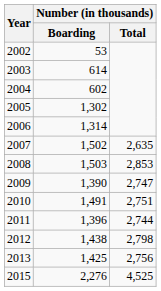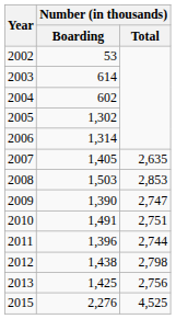 <table class=wikitable>
 <tr>
 <th rowspan=2>Year</th>
 <th colspan=2>Number (in thousands)</th>
 </tr>
 <tr>
 <th>Boarding</th>
 <th>Total</th>
 </tr>
 <tr>
 <td>2002</td>
 <td align=right>53</td>
 </tr>
 <tr>
 <td>2003</td>
 <td align=right>614</td>
 </tr>
 <tr>
 <td>2004</td>
 <td align=right>602</td>
 </tr>
 <tr>
 <td>2005</td>
 <td align=right>1,302</td>
 </tr>
 <tr>
 <td>2006</td>
 <td align=right>1,314</td>
 </tr>
 <tr>
 <td>2007</td>
-<td align=right>1,502</td>
+<td align=right>1,405</td>
 <td align=right>2,635</td>
 </tr>
 <tr>
 <td>2008</td>
 <td align=right>1,503</td>
 <td align=right>2,853</td>
 </tr>
 <tr>
 <td>2009</td>
 <td align=right>1,390</td>
 <td align=right>2,747</td>
 </tr>
 <tr>
 <td>2010</td>
 <td align=right>1,491</td>
 <td align=right>2,751</td>
 </tr>
 <tr>
 <td>2011</td>
 <td align=right>1,396</td>
 <td align=right>2,744</td>
 </tr>
 <tr>
 <td>2012</td>
 <td align=right>1,438</td>
 <td align=right>2,798</td>
 </tr>
 <tr>
 <td>2013</td>
 <td align=right>1,425</td>
 <td align=right>2,756</td>
 </tr>
 <tr>
 <td>2015</td>
 <td align=right>2,276</td>
 <td align=right>4,525</td>
 </tr>
 </table>
